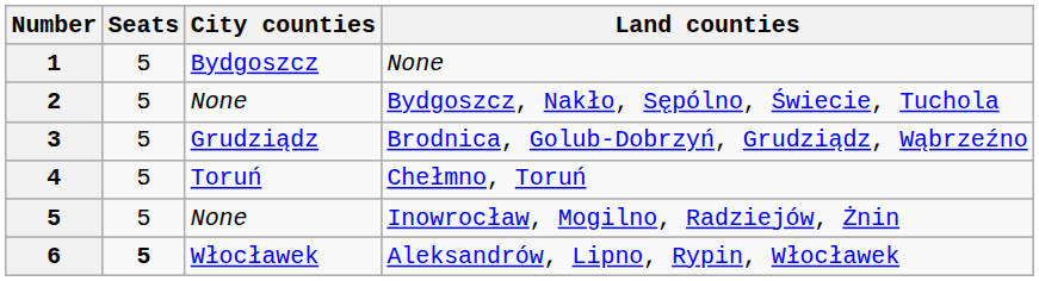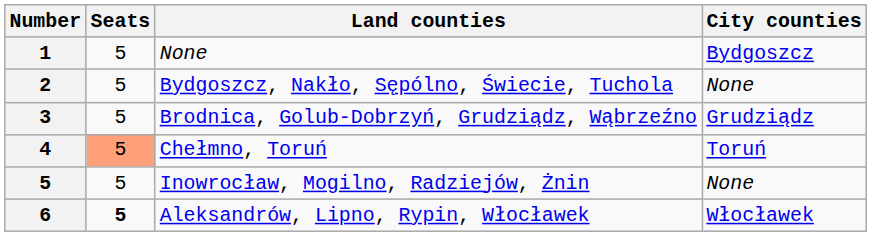 <table class=wikitable>
 <tr>
 <th>Number</th>
 <th>Seats</th>
+<th>Land counties</th>
 <th>City counties</th>
-<th>Land counties</th>
 </tr>
 <tr>
 <th>1</th>
 <td align=center>5</td>
+<td><em>None</em></td>
 <td><a href='#'>Bydgoszcz</a></td>
-<td><em>None</em></td>
 </tr>
 <tr>
 <th>2</th>
 <td align=center>5</td>
+<td><a href='#'>Bydgoszcz</a>, <a href='#'>Nakło</a>, <a href='#'>Sępólno</a>, <a href='#'>Świecie</a>, <a href='#'>Tuchola</a></td>
 <td><em>None</em></td>
-<td><a href='#'>Bydgoszcz</a>, <a href='#'>Nakło</a>, <a href='#'>Sępólno</a>, <a href='#'>Świecie</a>, <a href='#'>Tuchola</a></td>
 </tr>
 <tr>
 <th>3</th>
 <td align=center>5</td>
+<td><a href='#'>Brodnica</a>, <a href='#'>Golub-Dobrzyń</a>, <a href='#'>Grudziądz</a>, <a href='#'>Wąbrzeźno</a></td>
 <td><a href='#'>Grudziądz</a></td>
-<td><a href='#'>Brodnica</a>, <a href='#'>Golub-Dobrzyń</a>, <a href='#'>Grudziądz</a>, <a href='#'>Wąbrzeźno</a></td>
 </tr>
 <tr>
 <th>4</th>
-<td align=center>5</td>
+<td align=center style="background: lightsalmon;">5</td>
+<td><a href='#'>Chełmno</a>, <a href='#'>Toruń</a></td>
 <td><a href='#'>Toruń</a></td>
-<td><a href='#'>Chełmno</a>, <a href='#'>Toruń</a></td>
 </tr>
 <tr>
 <th>5</th>
 <td align=center>5</td>
+<td><a href='#'>Inowrocław</a>, <a href='#'>Mogilno</a>, <a href='#'>Radziejów</a>, <a href='#'>Żnin</a></td>
 <td><em>None</em></td>
-<td><a href='#'>Inowrocław</a>, <a href='#'>Mogilno</a>, <a href='#'>Radziejów</a>, <a href='#'>Żnin</a></td>
 </tr>
 <tr>
 <th>6</th>
 <td align=center><strong>5</strong></td>
+<td><a href='#'>Aleksandrów</a>, <a href='#'>Lipno</a>, <a href='#'>Rypin</a>, <a href='#'>Włocławek</a></td>
 <td><a href='#'>Włocławek</a></td>
-<td><a href='#'>Aleksandrów</a>, <a href='#'>Lipno</a>, <a href='#'>Rypin</a>, <a href='#'>Włocławek</a></td>
 </tr>
 </table>
